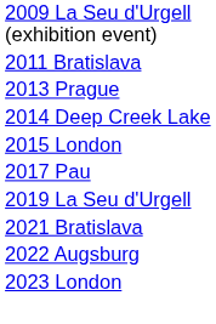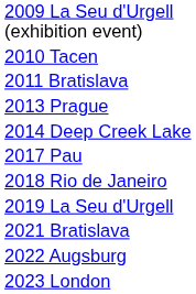 <table>
 <tr>
 <td><a href='#'>2009 La Seu d'Urgell</a><br>(exhibition event)</td>
+<td></td>
+<td></td>
+<td></td>
+</tr>
+<tr>
+<td><a href='#'>2010 Tacen</a></td>
 <td></td>
 <td></td>
 <td></td>
 </tr>
 <tr>
 <td><a href='#'>2011 Bratislava</a></td>
 <td></td>
 <td></td>
 <td></td>
 </tr>
 <tr>
 <td><a href='#'>2013 Prague</a></td>
 <td></td>
 <td></td>
 <td></td>
 </tr>
 <tr>
 <td><a href='#'>2014 Deep Creek Lake</a></td>
 <td></td>
 <td></td>
 <td></td>
 </tr>
 <tr>
-<td><a href='#'>2015 London</a></td>
+<td><a href='#'>2017 Pau</a></td>
 <td></td>
 <td></td>
 <td></td>
 </tr>
 <tr>
-<td><a href='#'>2017 Pau</a></td>
+<td><a href='#'>2018 Rio de Janeiro</a></td>
 <td></td>
 <td></td>
 <td></td>
 </tr>
 <tr>
 <td><a href='#'>2019 La Seu d'Urgell</a></td>
 <td></td>
 <td></td>
 <td></td>
 </tr>
 <tr>
 <td><a href='#'>2021 Bratislava</a></td>
 <td></td>
 <td></td>
 <td></td>
 </tr>
 <tr>
 <td><a href='#'>2022 Augsburg</a></td>
 <td></td>
 <td></td>
 <td></td>
 </tr>
 <tr>
 <td><a href='#'>2023 London</a></td>
 <td></td>
 <td></td>
 <td></td>
 </tr>
 </table>
